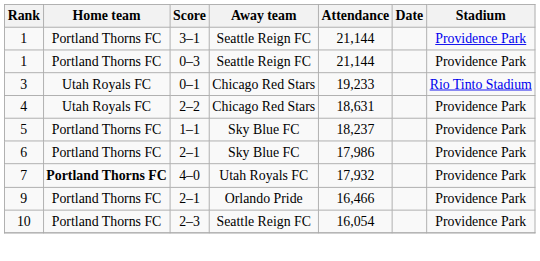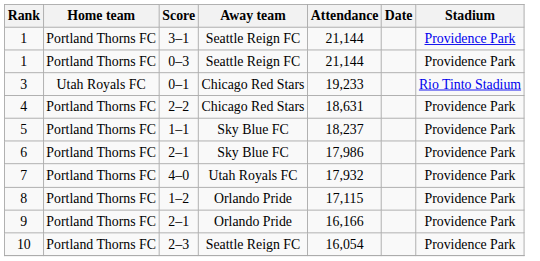 <table class="wikitable sortable" style="font-size: 95%;text-align: center;">
 <tr>
 <th>Rank</th>
 <th>Home team</th>
 <th>Score</th>
 <th>Away team</th>
 <th>Attendance</th>
 <th>Date</th>
 <th>Stadium</th>
 </tr>
 <tr>
 <td>1</td>
 <td>Portland Thorns FC</td>
 <td>3–1</td>
 <td>Seattle Reign FC</td>
 <td>21,144</td>
 <td></td>
 <td><a href='#'>Providence Park</a></td>
 </tr>
 <tr>
 <td>1</td>
 <td>Portland Thorns FC</td>
 <td>0–3</td>
 <td>Seattle Reign FC</td>
 <td>21,144</td>
 <td></td>
 <td>Providence Park</td>
 </tr>
 <tr>
 <td>3</td>
 <td>Utah Royals FC</td>
 <td>0–1</td>
 <td>Chicago Red Stars</td>
 <td>19,233</td>
 <td></td>
 <td><a href='#'>Rio Tinto Stadium</a></td>
 </tr>
 <tr>
 <td>4</td>
-<td>Utah Royals FC</td>
+<td>Portland Thorns FC</td>
 <td>2–2</td>
 <td>Chicago Red Stars</td>
 <td>18,631</td>
 <td></td>
 <td>Providence Park</td>
 </tr>
 <tr>
 <td>5</td>
 <td>Portland Thorns FC</td>
 <td>1–1</td>
 <td>Sky Blue FC</td>
 <td>18,237</td>
 <td></td>
 <td>Providence Park</td>
 </tr>
 <tr>
 <td>6</td>
 <td>Portland Thorns FC</td>
 <td>2–1</td>
 <td>Sky Blue FC</td>
 <td>17,986</td>
 <td></td>
 <td>Providence Park</td>
 </tr>
 <tr>
 <td>7</td>
-<td><strong>Portland Thorns FC</strong></td>
+<td>Portland Thorns FC</td>
 <td>4–0</td>
 <td>Utah Royals FC</td>
 <td>17,932</td>
+<td></td>
+<td>Providence Park</td>
+</tr>
+<tr>
+<td>8</td>
+<td>Portland Thorns FC</td>
+<td>1–2</td>
+<td>Orlando Pride</td>
+<td>17,115</td>
 <td></td>
 <td>Providence Park</td>
 </tr>
 <tr>
 <td>9</td>
 <td>Portland Thorns FC</td>
 <td>2–1</td>
 <td>Orlando Pride</td>
-<td>16,466</td>
+<td>16,166</td>
 <td></td>
 <td>Providence Park</td>
 </tr>
 <tr>
 <td>10</td>
 <td>Portland Thorns FC</td>
 <td>2–3</td>
 <td>Seattle Reign FC</td>
 <td>16,054</td>
 <td></td>
 <td>Providence Park</td>
 </tr>
 <tr>
 </tr>
 </table>
